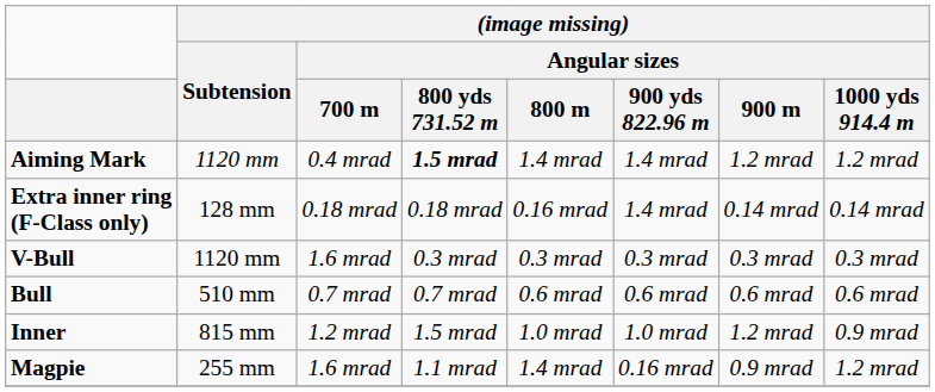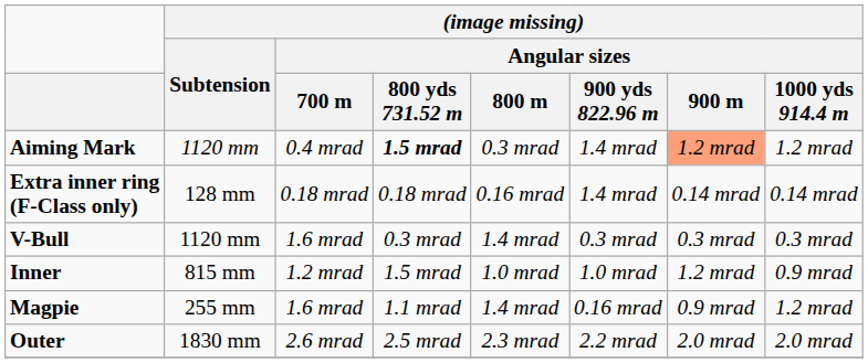 <table class="wikitable">
 <tr>
 <td rowspan="2" style="text-align: center;"></td>
 <th colspan="7" style="text-align: center;"><em>(image missing)</em></th>
 </tr>
 <tr>
 <th rowspan="2" colspan="1" style="text-align: center;">Subtension</th>
 <th colspan="6" style="text-align: center;">Angular sizes</th>
 </tr>
 <tr>
 <th></th>
 <th>700 m</th>
 <th>800 yds <br><em>731.52 m</em></th>
 <th>800 m</th>
 <th>900 yds <br><em>822.96 m</em></th>
 <th>900 m</th>
 <th>1000 yds <br><em>914.4 m</em></th>
 </tr>
 <tr>
 <td><strong>Aiming Mark</strong></td>
 <td style="text-align: center;"><em>1120 mm</em></td>
 <td style="text-align: center;"><em>0.4 mrad</em></td>
 <td style="text-align: center;"><strong><em>1.5 mrad</em></strong></td>
+<td style="text-align: center;"><em>0.3 mrad</em></td>
 <td style="text-align: center;"><em>1.4 mrad</em></td>
-<td style="text-align: center;"><em>1.4 mrad</em></td>
-<td style="text-align: center;"><em>1.2 mrad</em></td>
+<td style="background: lightsalmon; text-align: center;"><em>1.2 mrad</em></td>
 <td style="text-align: center;"><em>1.2 mrad</em></td>
 </tr>
 <tr>
 <td><strong>Extra inner ring <br>(F-Class only)</strong></td>
 <td style="text-align: center;">128 mm</td>
 <td style="text-align: center;"><em>0.18 mrad</em></td>
 <td style="text-align: center;"><em>0.18 mrad</em></td>
 <td style="text-align: center;"><em>0.16 mrad</em></td>
 <td style="text-align: center;"><em>1.4 mrad</em></td>
 <td style="text-align: center;"><em>0.14 mrad</em></td>
 <td style="text-align: center;"><em>0.14 mrad</em></td>
 </tr>
 <tr>
 <td><strong>V-Bull</strong></td>
 <td style="text-align: center;">1120 mm</td>
 <td style="text-align: center;"><em>1.6 mrad</em></td>
 <td style="text-align: center;"><em>0.3 mrad</em></td>
+<td style="text-align: center;"><em>1.4 mrad</em></td>
 <td style="text-align: center;"><em>0.3 mrad</em></td>
 <td style="text-align: center;"><em>0.3 mrad</em></td>
 <td style="text-align: center;"><em>0.3 mrad</em></td>
-<td style="text-align: center;"><em>0.3 mrad</em></td>
-</tr>
-<tr>
-<td><strong>Bull</strong></td>
-<td style="text-align: center;">510 mm</td>
-<td style="text-align: center;"><em>0.7 mrad</em></td>
-<td style="text-align: center;"><em>0.7 mrad</em></td>
-<td style="text-align: center;"><em>0.6 mrad</em></td>
-<td style="text-align: center;"><em>0.6 mrad</em></td>
-<td style="text-align: center;"><em>0.6 mrad</em></td>
-<td style="text-align: center;"><em>0.6 mrad</em></td>
 </tr>
 <tr>
 <td><strong>Inner</strong></td>
 <td style="text-align: center;">815 mm</td>
 <td style="text-align: center;"><em>1.2 mrad</em></td>
 <td style="text-align: center;"><em>1.5 mrad</em></td>
 <td style="text-align: center;"><em>1.0 mrad</em></td>
 <td style="text-align: center;"><em>1.0 mrad</em></td>
 <td style="text-align: center;"><em>1.2 mrad</em></td>
 <td style="text-align: center;"><em>0.9 mrad</em></td>
 </tr>
 <tr>
 <td><strong>Magpie</strong></td>
 <td style="text-align: center;">255 mm</td>
 <td style="text-align: center;"><em>1.6 mrad</em></td>
 <td style="text-align: center;"><em>1.1 mrad</em></td>
 <td style="text-align: center;"><em>1.4 mrad</em></td>
 <td style="text-align: center;"><em>0.16 mrad</em></td>
 <td style="text-align: center;"><em>0.9 mrad</em></td>
 <td style="text-align: center;"><em>1.2 mrad</em></td>
 </tr>
 <tr>
+<td><strong>Outer</strong></td>
+<td style="text-align: center;">1830 mm</td>
+<td style="text-align: center;"><em>2.6 mrad</em></td>
+<td style="text-align: center;"><em>2.5 mrad</em></td>
+<td style="text-align: center;"><em>2.3 mrad</em></td>
+<td style="text-align: center;"><em>2.2 mrad</em></td>
+<td style="text-align: center;"><em>2.0 mrad</em></td>
+<td style="text-align: center;"><em>2.0 mrad</em></td>
+</tr>
+<tr>
 </tr>
 </table>
